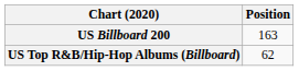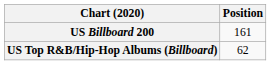 <table class="wikitable sortable plainrowheaders" style="text-align:center">
 <tr>
 <th scope="col">Chart (2020)</th>
 <th scope="col">Position</th>
 </tr>
 <tr>
 <th scope="row">US <em>Billboard</em> 200</th>
-<td>163</td>
+<td>161</td>
 </tr>
 <tr>
 <th scope="row">US Top R&B/Hip-Hop Albums (<em>Billboard</em>)</th>
 <td>62</td>
 </tr>
 </table>
